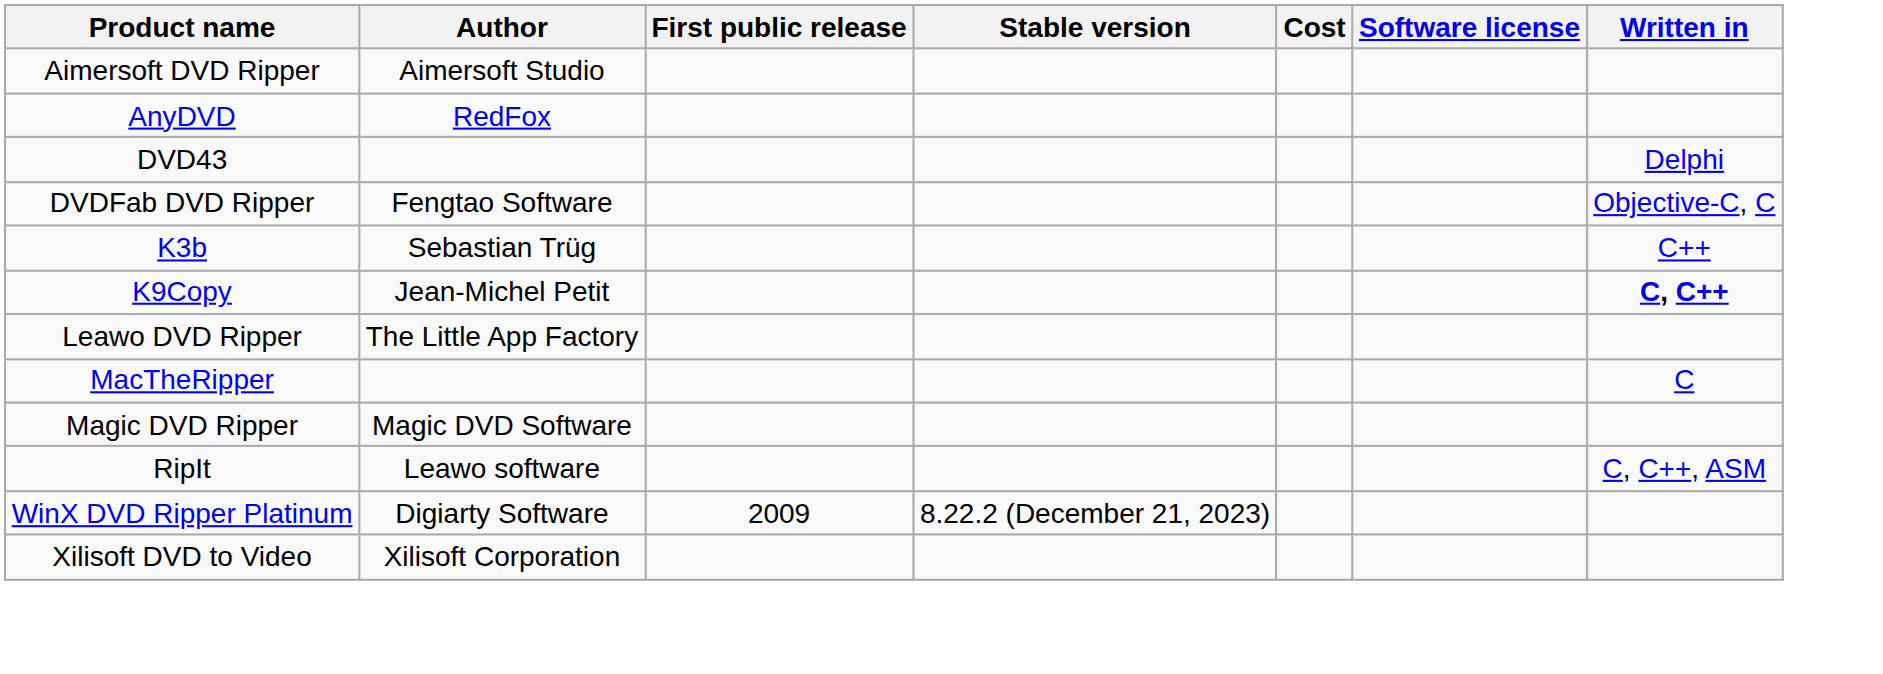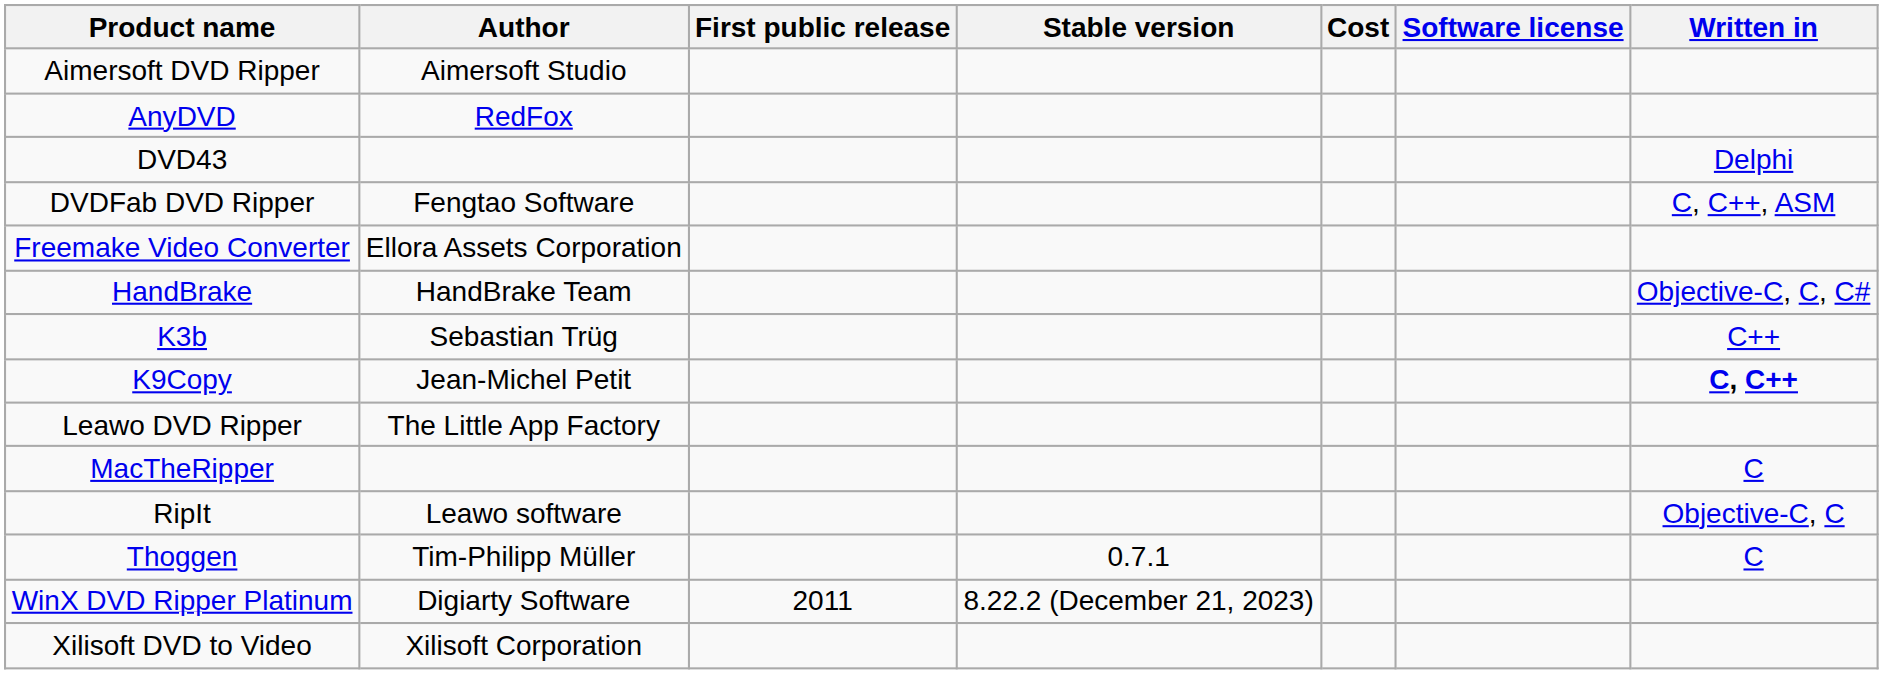 <table style="font-size: 85%; text-align: center;" class="wikitable sortable">
 <tr>
 <th>Product name</th>
 <th>Author</th>
 <th>First public release</th>
 <th>Stable version</th>
 <th>Cost</th>
 <th><a href='#'>Software license</a></th>
 <th><a href='#'>Written in</a></th>
 </tr>
 <tr>
 <td>Aimersoft DVD Ripper</td>
 <td>Aimersoft Studio</td>
 <td></td>
 <td></td>
 <td></td>
 <td></td>
 <td></td>
 </tr>
 <tr>
 <td><a href='#'>AnyDVD</a></td>
 <td><a href='#'>RedFox</a></td>
 <td></td>
 <td></td>
 <td></td>
 <td></td>
 <td></td>
 </tr>
 <tr>
 <td>DVD43</td>
 <td></td>
 <td></td>
 <td></td>
 <td></td>
 <td></td>
 <td><a href='#'>Delphi</a></td>
 </tr>
 <tr>
 <td>DVDFab DVD Ripper</td>
 <td>Fengtao Software</td>
 <td></td>
 <td></td>
 <td></td>
 <td></td>
-<td><a href='#'>Objective-C</a>, <a href='#'>C</a></td>
+<td><a href='#'>C</a>, <a href='#'>C++</a>, <a href='#'>ASM</a></td>
+</tr>
+<tr>
+<td><a href='#'>Freemake Video Converter</a></td>
+<td>Ellora Assets Corporation</td>
+<td></td>
+<td></td>
+<td></td>
+<td></td>
+<td></td>
+</tr>
+<tr>
+<td><a href='#'>HandBrake</a></td>
+<td>HandBrake Team</td>
+<td></td>
+<td></td>
+<td></td>
+<td></td>
+<td><a href='#'>Objective-C</a>, <a href='#'>C</a>, <a href='#'>C#</a></td>
 </tr>
 <tr>
 <td><a href='#'>K3b</a></td>
 <td>Sebastian Trüg</td>
 <td></td>
 <td> </td>
 <td></td>
 <td></td>
 <td><a href='#'>C++</a></td>
 </tr>
 <tr>
 <td><a href='#'>K9Copy</a></td>
 <td>Jean-Michel Petit</td>
 <td></td>
 <td></td>
 <td></td>
 <td></td>
 <td><strong><a href='#'>C</a>, <a href='#'>C++</a></strong></td>
 </tr>
 <tr>
 <td>Leawo DVD Ripper</td>
 <td>The Little App Factory</td>
 <td></td>
 <td></td>
 <td></td>
 <td></td>
 <td></td>
 </tr>
 <tr>
 <td><a href='#'>MacTheRipper</a></td>
 <td></td>
 <td></td>
 <td></td>
 <td></td>
 <td></td>
 <td><a href='#'>C</a></td>
 </tr>
 <tr>
-<td>Magic DVD Ripper</td>
-<td>Magic DVD Software</td>
-<td></td>
-<td></td>
-<td></td>
-<td></td>
-<td></td>
-</tr>
-<tr>
 <td>RipIt</td>
 <td>Leawo software</td>
 <td></td>
 <td></td>
 <td></td>
 <td></td>
-<td><a href='#'>C</a>, <a href='#'>C++</a>, <a href='#'>ASM</a></td>
+<td><a href='#'>Objective-C</a>, <a href='#'>C</a></td>
+</tr>
+<tr>
+<td><a href='#'>Thoggen</a></td>
+<td>Tim-Philipp Müller</td>
+<td></td>
+<td>0.7.1</td>
+<td></td>
+<td></td>
+<td><a href='#'>C</a></td>
 </tr>
 <tr>
 <td><a href='#'>WinX DVD Ripper Platinum</a></td>
 <td>Digiarty Software</td>
-<td>2009</td>
+<td>2011</td>
 <td>8.22.2 (December 21, 2023)</td>
 <td></td>
 <td></td>
 <td></td>
 </tr>
 <tr>
 <td>Xilisoft DVD to Video</td>
 <td>Xilisoft Corporation</td>
 <td></td>
 <td></td>
 <td></td>
 <td></td>
 <td></td>
 </tr>
 </table>
